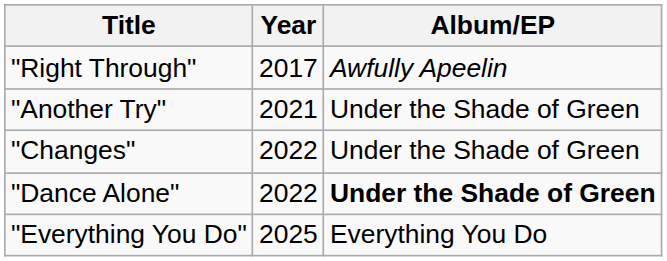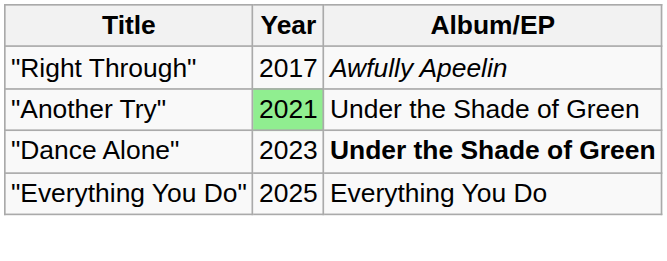 <table class="wikitable">
 <tr>
 <th>Title</th>
 <th>Year</th>
 <th>Album/EP</th>
 </tr>
 <tr>
 <td>"Right Through"</td>
 <td>2017</td>
 <td><em>Awfully Apeelin<strong></td>
 </tr>
 <tr>
 <td>"Another Try"</td>
-<td>2021</td>
-<td></em>Under the Shade of Green<em></td>
-</tr>
-<tr>
-<td>"Changes"</td>
-<td>2022</td>
+<td style="background: lightgreen;">2021</td>
 <td></em>Under the Shade of Green<em></td>
 </tr>
 <tr>
 <td>"Dance Alone"</td>
-<td>2022</td>
+<td>2023</td>
 <td><strong></em>Under the Shade of Green<em></strong></td>
 </tr>
 <tr>
 <td>"Everything You Do"</td>
 <td>2025</td>
 <td></em>Everything You Do<em></td>
 </tr>
 </table>
